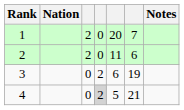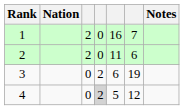 <table class="wikitable sortable" style="text-align: center;">
 <tr>
 <th>Rank</th>
 <th>Nation</th>
 <th></th>
 <th></th>
 <th></th>
 <th></th>
 <th>Notes</th>
 </tr>
 <tr style="background:#cfc;">
 <td>1</td>
 <td align=left></td>
 <td>2</td>
 <td>0</td>
-<td>20</td>
+<td>16</td>
 <td>7</td>
 <td></td>
 </tr>
 <tr style="background:#cfc;">
 <td>2</td>
 <td align=left></td>
 <td>2</td>
 <td>0</td>
 <td>11</td>
 <td>6</td>
 <td></td>
 </tr>
 <tr>
 <td>3</td>
 <td align=left></td>
 <td>0</td>
 <td>2</td>
 <td>6</td>
 <td>19</td>
 <td></td>
 </tr>
 <tr>
 <td>4</td>
 <td align=left></td>
 <td>0</td>
 <td style="background: lightgrey;">2</td>
 <td>5</td>
-<td>21</td>
+<td>12</td>
 <td></td>
 </tr>
 </table>
